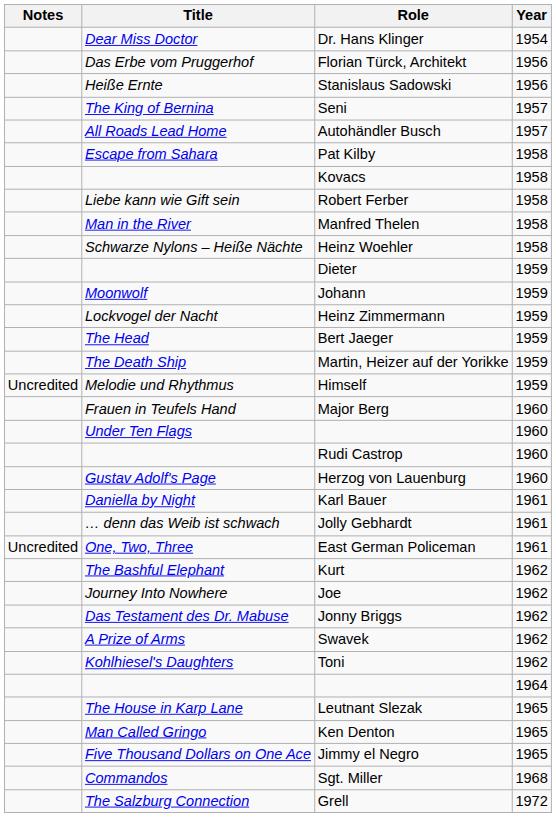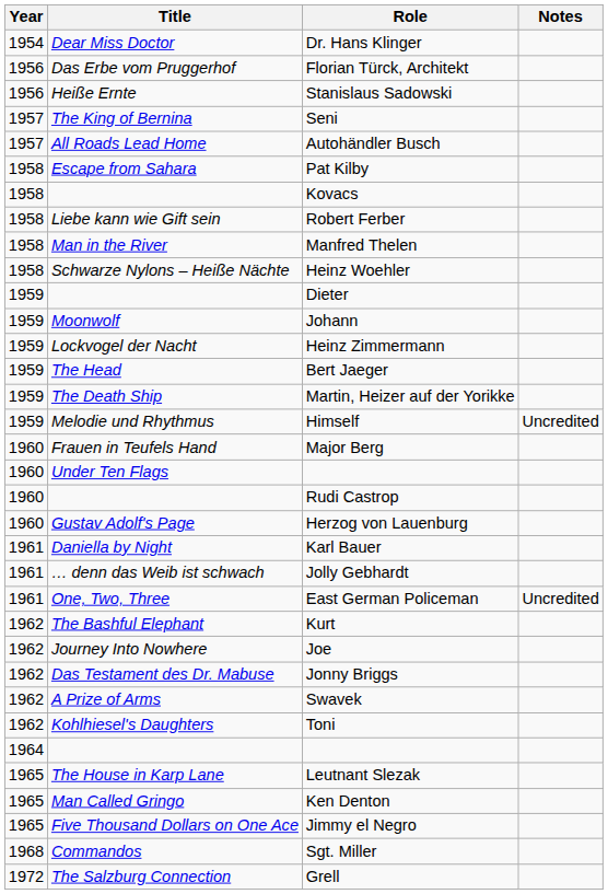 <table class="wikitable">
 <tr>
-<th>Notes</th>
+<th>Year</th>
 <th>Title</th>
 <th>Role</th>
-<th>Year</th>
+<th>Notes</th>
 </tr>
 <tr>
-<td></td>
+<td>1954</td>
 <td><em><a href='#'>Dear Miss Doctor</a></em></td>
 <td>Dr. Hans Klinger</td>
-<td>1954</td>
+<td></td>
 </tr>
 <tr>
-<td></td>
+<td>1956</td>
 <td><em>Das Erbe vom Pruggerhof</em></td>
 <td>Florian Türck, Architekt</td>
-<td>1956</td>
+<td></td>
 </tr>
 <tr>
-<td></td>
+<td>1956</td>
 <td><em>Heiße Ernte</em></td>
 <td>Stanislaus Sadowski</td>
-<td>1956</td>
+<td></td>
 </tr>
 <tr>
-<td></td>
+<td>1957</td>
 <td><em><a href='#'>The King of Bernina</a></em></td>
 <td>Seni</td>
-<td>1957</td>
+<td></td>
 </tr>
 <tr>
-<td></td>
+<td>1957</td>
 <td><em><a href='#'>All Roads Lead Home</a></em></td>
 <td>Autohändler Busch</td>
-<td>1957</td>
+<td></td>
 </tr>
 <tr>
-<td></td>
+<td>1958</td>
 <td><em><a href='#'>Escape from Sahara</a></em></td>
 <td>Pat Kilby</td>
-<td>1958</td>
+<td></td>
 </tr>
 <tr>
-<td></td>
+<td>1958</td>
 <td><em></em></td>
 <td>Kovacs</td>
-<td>1958</td>
+<td></td>
 </tr>
 <tr>
-<td></td>
+<td>1958</td>
 <td><em>Liebe kann wie Gift sein</em></td>
 <td>Robert Ferber</td>
-<td>1958</td>
+<td></td>
 </tr>
 <tr>
-<td></td>
+<td>1958</td>
 <td><em><a href='#'>Man in the River</a></em></td>
 <td>Manfred Thelen</td>
-<td>1958</td>
+<td></td>
 </tr>
 <tr>
-<td></td>
+<td>1958</td>
 <td><em>Schwarze Nylons – Heiße Nächte</em></td>
 <td>Heinz Woehler</td>
-<td>1958</td>
+<td></td>
 </tr>
 <tr>
-<td></td>
+<td>1959</td>
 <td><em></em></td>
 <td>Dieter</td>
-<td>1959</td>
+<td></td>
 </tr>
 <tr>
-<td></td>
+<td>1959</td>
 <td><em><a href='#'>Moonwolf</a></em></td>
 <td>Johann</td>
-<td>1959</td>
+<td></td>
 </tr>
 <tr>
-<td></td>
+<td>1959</td>
 <td><em>Lockvogel der Nacht</em></td>
 <td>Heinz Zimmermann</td>
-<td>1959</td>
+<td></td>
 </tr>
 <tr>
-<td></td>
+<td>1959</td>
 <td><em><a href='#'>The Head</a></em></td>
 <td>Bert Jaeger</td>
-<td>1959</td>
+<td></td>
 </tr>
 <tr>
-<td></td>
+<td>1959</td>
 <td><em><a href='#'>The Death Ship</a></em></td>
 <td>Martin, Heizer auf der Yorikke</td>
-<td>1959</td>
+<td></td>
 </tr>
 <tr>
-<td>Uncredited</td>
+<td>1959</td>
 <td><em>Melodie und Rhythmus</em></td>
 <td>Himself</td>
-<td>1959</td>
+<td>Uncredited</td>
 </tr>
 <tr>
-<td></td>
+<td>1960</td>
 <td><em>Frauen in Teufels Hand</em></td>
 <td>Major Berg</td>
-<td>1960</td>
+<td></td>
 </tr>
 <tr>
-<td></td>
+<td>1960</td>
 <td><em><a href='#'>Under Ten Flags</a></em></td>
 <td></td>
-<td>1960</td>
+<td></td>
 </tr>
 <tr>
-<td></td>
+<td>1960</td>
 <td><em></em></td>
 <td>Rudi Castrop</td>
-<td>1960</td>
+<td></td>
 </tr>
 <tr>
-<td></td>
+<td>1960</td>
 <td><em><a href='#'>Gustav Adolf's Page</a></em></td>
 <td>Herzog von Lauenburg</td>
-<td>1960</td>
+<td></td>
 </tr>
 <tr>
-<td></td>
+<td>1961</td>
 <td><em><a href='#'>Daniella by Night</a></em></td>
 <td>Karl Bauer</td>
-<td>1961</td>
+<td></td>
 </tr>
 <tr>
-<td></td>
+<td>1961</td>
 <td><em>… denn das Weib ist schwach</em></td>
 <td>Jolly Gebhardt</td>
-<td>1961</td>
+<td></td>
 </tr>
 <tr>
-<td>Uncredited</td>
+<td>1961</td>
 <td><em><a href='#'>One, Two, Three</a></em></td>
 <td>East German Policeman</td>
-<td>1961</td>
+<td>Uncredited</td>
 </tr>
 <tr>
-<td></td>
+<td>1962</td>
 <td><em><a href='#'>The Bashful Elephant</a></em></td>
 <td>Kurt</td>
-<td>1962</td>
+<td></td>
 </tr>
 <tr>
-<td></td>
+<td>1962</td>
 <td><em>Journey Into Nowhere</em></td>
 <td>Joe</td>
-<td>1962</td>
+<td></td>
 </tr>
 <tr>
-<td></td>
+<td>1962</td>
 <td><em><a href='#'>Das Testament des Dr. Mabuse</a></em></td>
 <td>Jonny Briggs</td>
-<td>1962</td>
+<td></td>
 </tr>
 <tr>
-<td></td>
+<td>1962</td>
 <td><em><a href='#'>A Prize of Arms</a></em></td>
 <td>Swavek</td>
-<td>1962</td>
+<td></td>
 </tr>
 <tr>
-<td></td>
+<td>1962</td>
 <td><em><a href='#'>Kohlhiesel's Daughters</a></em></td>
 <td>Toni</td>
-<td>1962</td>
+<td></td>
 </tr>
 <tr>
-<td></td>
+<td>1964</td>
 <td><em></em></td>
 <td></td>
-<td>1964</td>
+<td></td>
 </tr>
 <tr>
-<td></td>
+<td>1965</td>
 <td><em><a href='#'>The House in Karp Lane</a></em></td>
 <td>Leutnant Slezak</td>
-<td>1965</td>
+<td></td>
 </tr>
 <tr>
-<td></td>
+<td>1965</td>
 <td><em><a href='#'>Man Called Gringo</a></em></td>
 <td>Ken Denton</td>
-<td>1965</td>
+<td></td>
 </tr>
 <tr>
-<td></td>
+<td>1965</td>
 <td><em><a href='#'>Five Thousand Dollars on One Ace</a></em></td>
 <td>Jimmy el Negro</td>
-<td>1965</td>
+<td></td>
 </tr>
 <tr>
-<td></td>
+<td>1968</td>
 <td><em><a href='#'>Commandos</a></em></td>
 <td>Sgt. Miller</td>
-<td>1968</td>
+<td></td>
 </tr>
 <tr>
-<td></td>
+<td>1972</td>
 <td><em><a href='#'>The Salzburg Connection</a></em></td>
 <td>Grell</td>
-<td>1972</td>
+<td></td>
 </tr>
 </table>
